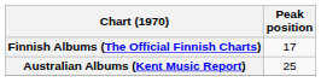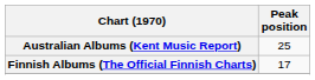 <table class="wikitable sortable plainrowheaders">
 <tr>
 <th>Chart (1970)</th>
 <th>Peak<br>position</th>
 </tr>
 <tr>
+<th scope="row">Australian Albums (<a href='#'>Kent Music Report</a>)</th>
+<td style="text-align:center;">25</td>
+</tr>
+<tr>
 <th scope="row">Finnish Albums (<a href='#'>The Official Finnish Charts</a>)</th>
 <td align="center">17</td>
-</tr>
-<tr>
-<th scope="row">Australian Albums (<a href='#'>Kent Music Report</a>)</th>
-<td style="text-align:center;">25</td>
 </tr>
 <tr>
 </tr>
 <tr>
 </tr>
 <tr>
 </tr>
 <tr>
 </tr>
 </table>
